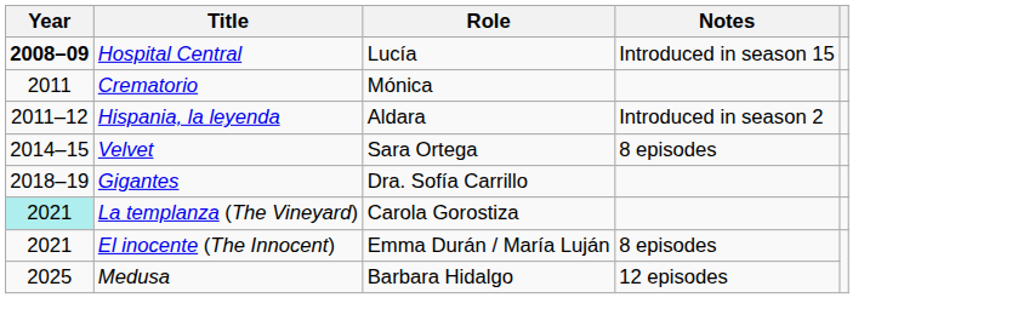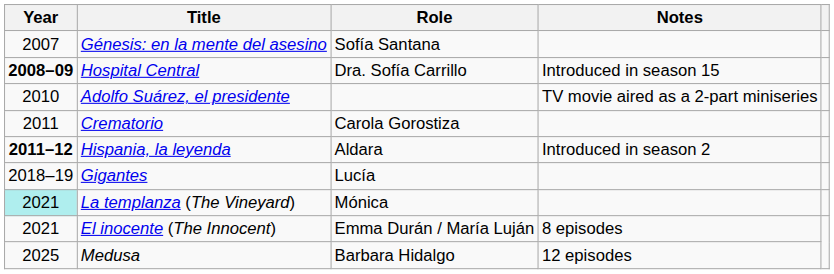 <table class="wikitable sortable">
 <tr>
 <th>Year</th>
 <th>Title</th>
 <th>Role</th>
 <th class="unsortable">Notes</th>
 <th class="unsortable"></th>
 </tr>
 <tr>
+<td align = "center">2007</td>
+<td><em><a href='#'>Génesis: en la mente del asesino</a></em></td>
+<td>Sofía Santana</td>
+<td></td>
+<td align = "center"></td>
+</tr>
+<tr>
 <td align = "center"><strong>2008–09</strong></td>
 <td><em><a href='#'>Hospital Central</a></em></td>
-<td>Lucía</td>
+<td>Dra. Sofía Carrillo</td>
 <td>Introduced in season 15</td>
+<td align = "center"></td>
+</tr>
+<tr>
+<td align = "center">2010</td>
+<td><em><a href='#'>Adolfo Suárez, el presidente</a></em></td>
+<td></td>
+<td>TV movie aired as a 2-part miniseries</td>
 <td align = "center"></td>
 </tr>
 <tr>
 <td align = "center">2011</td>
 <td><em><a href='#'>Crematorio</a></em></td>
-<td>Mónica</td>
+<td>Carola Gorostiza</td>
 <td></td>
 <td align = "center"></td>
 </tr>
 <tr>
-<td align = "center">2011–12</td>
+<td align = "center"><strong>2011–12</strong></td>
 <td><em><a href='#'>Hispania, la leyenda</a></em></td>
 <td>Aldara</td>
 <td>Introduced in season 2</td>
 <td align = "center"></td>
 </tr>
 <tr>
-<td align = "center">2014–15</td>
-<td><em><a href='#'>Velvet</a></em></td>
-<td>Sara Ortega</td>
-<td>8 episodes</td>
-<td align = "center"></td>
-</tr>
-<tr>
 <td align = "center">2018–19</td>
 <td><em><a href='#'>Gigantes</a></em></td>
-<td>Dra. Sofía Carrillo</td>
+<td>Lucía</td>
 <td></td>
 <td align = "center"></td>
 </tr>
 <tr>
 <td align = "center" style="background: paleturquoise;">2021</td>
 <td><em><a href='#'>La templanza</a></em> (<em>The Vineyard</em>)</td>
-<td>Carola Gorostiza</td>
+<td>Mónica</td>
 <td></td>
 <td align = "center"></td>
 </tr>
 <tr>
 <td align = "center">2021</td>
 <td><em><a href='#'>El inocente</a></em> (<em>The Innocent</em>)</td>
 <td>Emma Durán / María Luján</td>
 <td>8 episodes</td>
 </tr>
 <tr>
 <td align = "center">2025</td>
 <td><em>Medusa</em></td>
 <td>Barbara Hidalgo</td>
 <td>12 episodes</td>
 </tr>
 </table>
